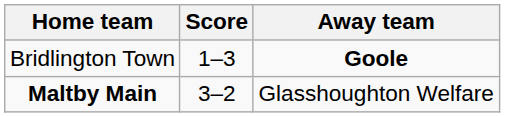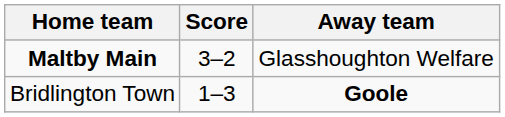 <table class="wikitable" style="text-align: center">
 <tr>
 <th>Home team</th>
 <th>Score</th>
 <th>Away team</th>
 </tr>
 <tr>
+<td><strong>Maltby Main</strong></td>
+<td>3–2</td>
+<td>Glasshoughton Welfare</td>
+</tr>
+<tr>
 <td>Bridlington Town</td>
 <td>1–3</td>
 <td><strong>Goole</strong></td>
 </tr>
-<tr>
-<td><strong>Maltby Main</strong></td>
-<td>3–2</td>
-<td>Glasshoughton Welfare</td>
-</tr>
 </table>
